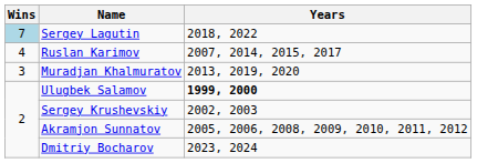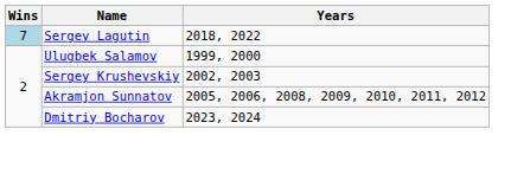 <table class="wikitable">
 <tr>
 <th>Wins</th>
 <th>Name</th>
 <th>Years</th>
 </tr>
 <tr>
 <td align=center style="background: lightblue;">7</td>
 <td><a href='#'>Sergey Lagutin</a></td>
 <td align=left>2018, 2022</td>
 </tr>
 <tr>
-<td align=center>4</td>
-<td><a href='#'>Ruslan Karimov</a></td>
-<td align=left>2007, 2014, 2015, 2017</td>
-</tr>
-<tr>
-<td align=center>3</td>
-<td><a href='#'>Muradjan Khalmuratov</a></td>
-<td align=left>2013, 2019, 2020</td>
-</tr>
-<tr>
 <td align=center rowspan=4>2</td>
 <td><a href='#'>Ulugbek Salamov</a></td>
-<td align=left><strong>1999, 2000</strong></td>
+<td align=left>1999, 2000</td>
 </tr>
 <tr>
 <td><a href='#'>Sergey Krushevskiy</a></td>
 <td align=left>2002, 2003</td>
 </tr>
 <tr>
 <td><a href='#'>Akramjon Sunnatov</a></td>
 <td align=left>2005, 2006, 2008, 2009, 2010, 2011, 2012</td>
 </tr>
 <tr>
 <td><a href='#'>Dmitriy Bocharov</a></td>
 <td align=left>2023, 2024</td>
 </tr>
 </table>
